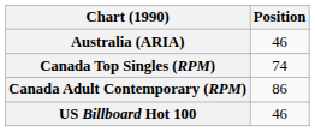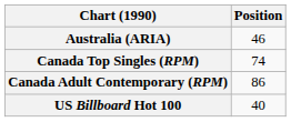 <table class="wikitable sortable plainrowheaders" style="text-align:center">
 <tr>
 <th>Chart (1990)</th>
 <th>Position</th>
 </tr>
 <tr>
 <th scope="row">Australia (ARIA)</th>
 <td>46</td>
 </tr>
 <tr>
 <th scope="row">Canada Top Singles (<em>RPM</em>)</th>
 <td>74</td>
 </tr>
 <tr>
 <th scope="row">Canada Adult Contemporary (<em>RPM</em>)</th>
 <td>86</td>
 </tr>
 <tr>
 <th scope="row">US <em>Billboard</em> Hot 100</th>
-<td>46</td>
+<td>40</td>
 </tr>
 </table>
